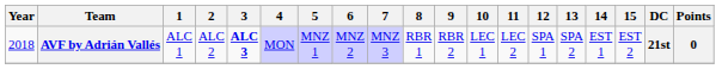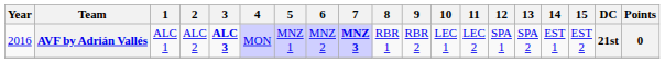 <table class="wikitable" style="text-align:center; font-size:85%">
 <tr>
 <th>Year</th>
 <th>Team</th>
 <th>1</th>
 <th>2</th>
 <th>3</th>
 <th>4</th>
 <th>5</th>
 <th>6</th>
 <th>7</th>
 <th>8</th>
 <th>9</th>
 <th>10</th>
 <th>11</th>
 <th>12</th>
 <th>13</th>
 <th>14</th>
 <th>15</th>
 <th>DC</th>
 <th>Points</th>
 </tr>
 <tr>
-<td><a href='#'>2018</a></td>
+<td><a href='#'>2016</a></td>
 <th nowrap><a href='#'>AVF by Adrián Vallés</a></th>
 <td><a href='#'>ALC<br>1</a></td>
 <td><a href='#'>ALC<br>2</a></td>
 <td><strong><a href='#'>ALC<br>3</a></strong></td>
 <td style="background:#CFCFFF;"><a href='#'>MON</a><br></td>
 <td style="background:#CFCFFF;"><a href='#'>MNZ<br>1</a><br></td>
 <td style="background:#CFCFFF;"><a href='#'>MNZ<br>2</a><br></td>
-<td style="background:#CFCFFF;"><a href='#'>MNZ<br>3</a><br></td>
+<td style="background:#CFCFFF;"><strong><a href='#'>MNZ<br>3</a><br></strong></td>
 <td><a href='#'>RBR<br>1</a></td>
 <td><a href='#'>RBR<br>2</a></td>
 <td><a href='#'>LEC<br>1</a></td>
 <td><a href='#'>LEC<br>2</a></td>
 <td><a href='#'>SPA<br>1</a></td>
 <td><a href='#'>SPA<br>2</a></td>
 <td><a href='#'>EST<br>1</a></td>
 <td><a href='#'>EST<br>2</a></td>
 <th>21st</th>
 <th>0</th>
 </tr>
 <tr>
 </tr>
 </table>
